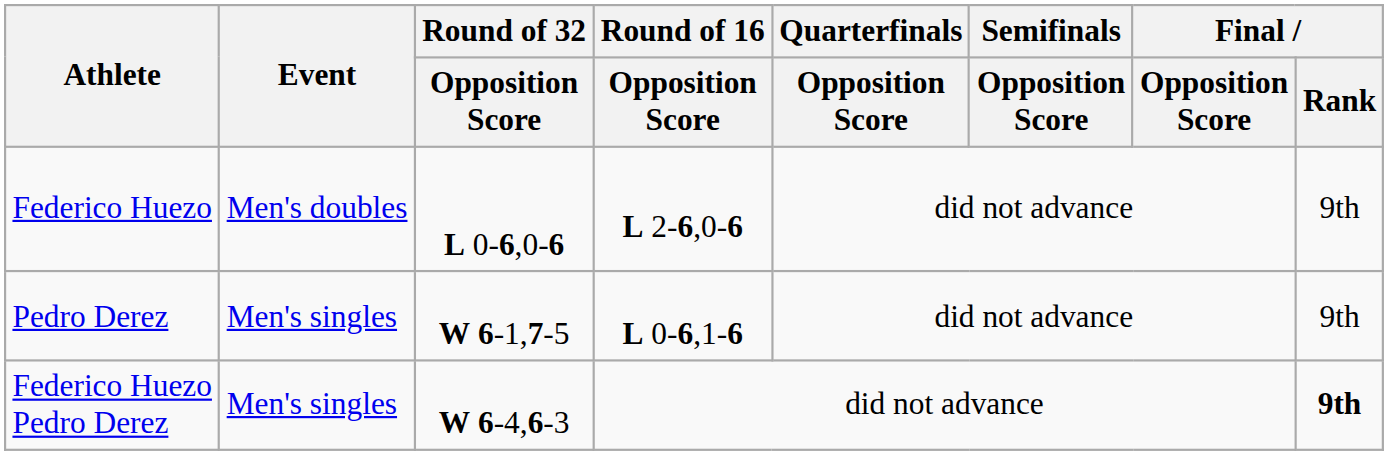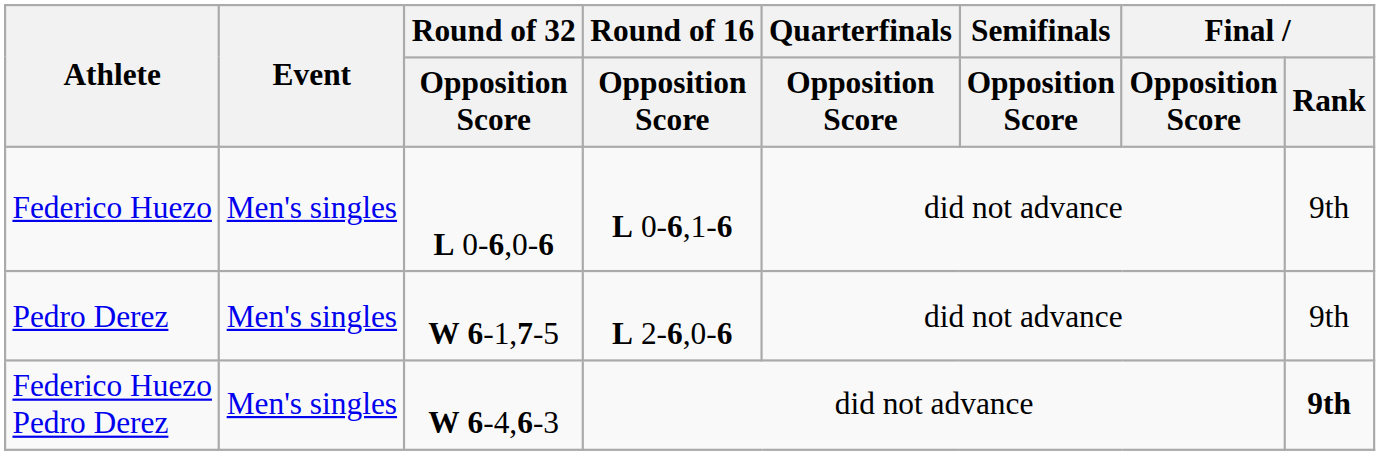 <table class="wikitable" border="1" style="font-size:90%">
 <tr>
 <th rowspan=2>Athlete</th>
 <th rowspan=2>Event</th>
 <th>Round of 32</th>
 <th>Round of 16</th>
 <th>Quarterfinals</th>
 <th>Semifinals</th>
 <th colspan=2>Final / </th>
 </tr>
 <tr>
 <th>Opposition<br>Score</th>
 <th>Opposition<br>Score</th>
 <th>Opposition<br>Score</th>
 <th>Opposition<br>Score</th>
 <th>Opposition<br>Score</th>
 <th>Rank</th>
 </tr>
 <tr>
 <td><a href='#'>Federico Huezo</a></td>
-<td><a href='#'>Men's doubles</a></td>
+<td><a href='#'>Men's singles</a></td>
 <td align=center><br><br><strong>L</strong> 0-<strong>6</strong>,0-<strong>6</strong></td>
-<td align=center><br><strong>L</strong> 2-<strong>6</strong>,0-<strong>6</strong></td>
+<td align=center><br><strong>L</strong> 0-<strong>6</strong>,1-<strong>6</strong></td>
 <td align=center colspan=3>did not advance</td>
 <td align=center>9th</td>
 </tr>
 <tr>
 <td><a href='#'>Pedro Derez</a></td>
 <td><a href='#'>Men's singles</a></td>
 <td align=center><br><strong>W</strong> <strong>6</strong>-1,<strong>7</strong>-5</td>
-<td align=center><br><strong>L</strong> 0-<strong>6</strong>,1-<strong>6</strong></td>
+<td align=center><br><strong>L</strong> 2-<strong>6</strong>,0-<strong>6</strong></td>
 <td align=center colspan=3>did not advance</td>
 <td align=center>9th</td>
 </tr>
 <tr>
 <td><a href='#'>Federico Huezo</a> <br> <a href='#'>Pedro Derez</a></td>
 <td><a href='#'>Men's singles</a></td>
 <td align=center><br><strong>W</strong> <strong>6</strong>-4,<strong>6</strong>-3</td>
 <td align=center colspan=4>did not advance</td>
 <td align=center><strong>9th</strong></td>
 </tr>
 </table>
